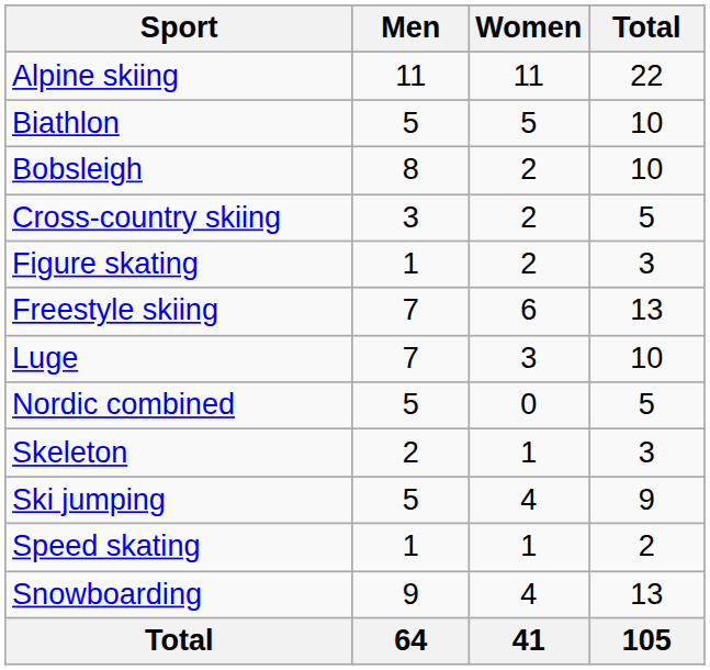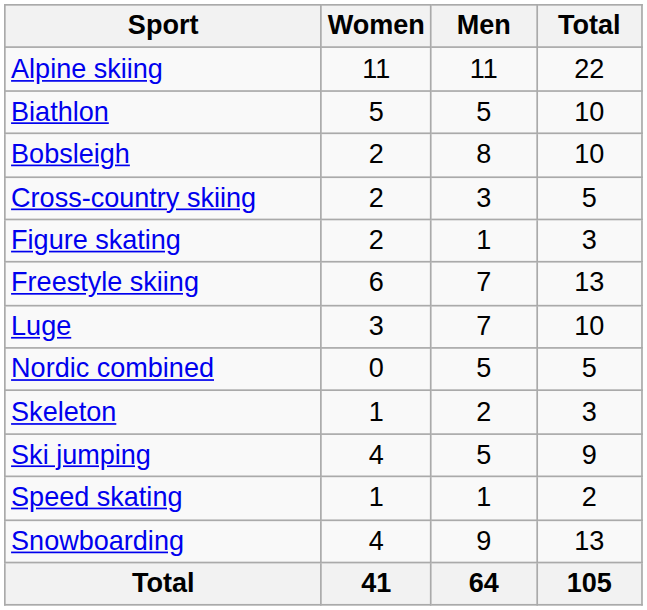 <table class="wikitable sortable" style="text-align:center">
 <tr>
 <th width=180>Sport</th>
+<th width=55>Women</th>
 <th width=55>Men</th>
-<th width=55>Women</th>
 <th width=55>Total</th>
 </tr>
 <tr>
 <td align=left><a href='#'>Alpine skiing</a></td>
 <td>11</td>
 <td>11</td>
 <td>22</td>
 </tr>
 <tr>
 <td align=left><a href='#'>Biathlon</a></td>
 <td>5</td>
 <td>5</td>
 <td>10</td>
 </tr>
 <tr>
 <td align=left><a href='#'>Bobsleigh</a></td>
+<td>2</td>
 <td>8</td>
-<td>2</td>
 <td>10</td>
 </tr>
 <tr>
 <td align=left><a href='#'>Cross-country skiing</a></td>
+<td>2</td>
 <td>3</td>
-<td>2</td>
 <td>5</td>
 </tr>
 <tr>
 <td align=left><a href='#'>Figure skating</a></td>
+<td>2</td>
+<td>1</td>
+<td>3</td>
+</tr>
+<tr>
+<td align=left><a href='#'>Freestyle skiing</a></td>
+<td>6</td>
+<td>7</td>
+<td>13</td>
+</tr>
+<tr>
+<td align=left><a href='#'>Luge</a></td>
+<td>3</td>
+<td>7</td>
+<td>10</td>
+</tr>
+<tr>
+<td align=left><a href='#'>Nordic combined</a></td>
+<td>0</td>
+<td>5</td>
+<td>5</td>
+</tr>
+<tr>
+<td align=left><a href='#'>Skeleton</a></td>
 <td>1</td>
 <td>2</td>
 <td>3</td>
 </tr>
 <tr>
-<td align=left><a href='#'>Freestyle skiing</a></td>
-<td>7</td>
-<td>6</td>
-<td>13</td>
-</tr>
-<tr>
-<td align=left><a href='#'>Luge</a></td>
-<td>7</td>
-<td>3</td>
-<td>10</td>
-</tr>
-<tr>
-<td align=left><a href='#'>Nordic combined</a></td>
+<td align=left><a href='#'>Ski jumping</a></td>
+<td>4</td>
 <td>5</td>
-<td>0</td>
-<td>5</td>
-</tr>
-<tr>
-<td align=left><a href='#'>Skeleton</a></td>
-<td>2</td>
-<td>1</td>
-<td>3</td>
-</tr>
-<tr>
-<td align=left><a href='#'>Ski jumping</a></td>
-<td>5</td>
-<td>4</td>
 <td>9</td>
 </tr>
 <tr>
 <td align=left><a href='#'>Speed skating</a></td>
 <td>1</td>
 <td>1</td>
 <td>2</td>
 </tr>
 <tr>
 <td align=left><a href='#'>Snowboarding</a></td>
+<td>4</td>
 <td>9</td>
-<td>4</td>
 <td>13</td>
 </tr>
 <tr>
 <th>Total</th>
+<th>41</th>
 <th>64</th>
-<th>41</th>
 <th>105</th>
 </tr>
 </table>
